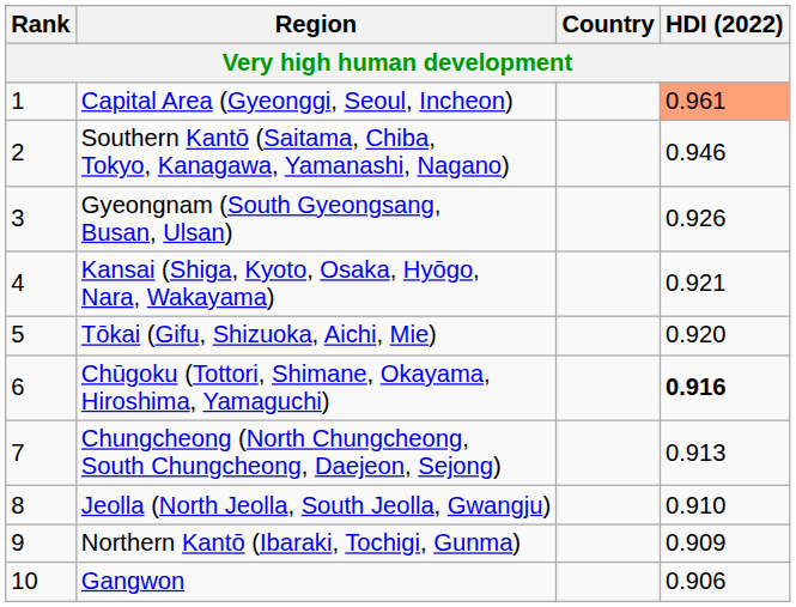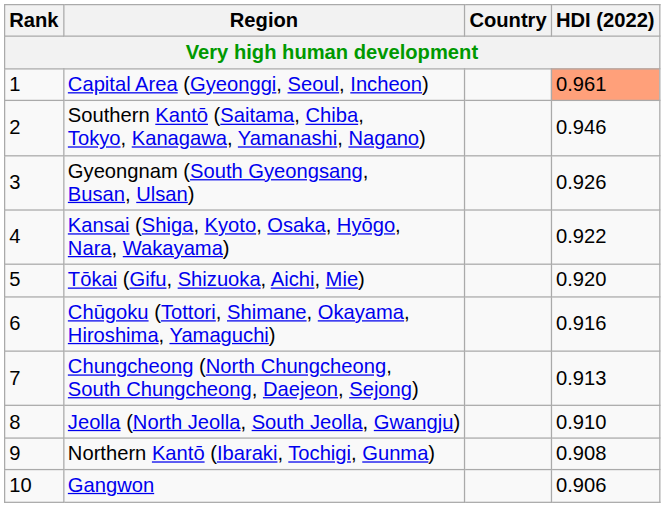 <table class="wikitable sortable">
 <tr>
 <th>Rank</th>
 <th>Region</th>
 <th>Country</th>
 <th>HDI (2022)</th>
 </tr>
 <tr>
 <th colspan="4" style="color:#090;">Very high human development</th>
 </tr>
 <tr>
 <td>1</td>
 <td><a href='#'>Capital Area</a> (<a href='#'>Gyeonggi</a>, <a href='#'>Seoul</a>, <a href='#'>Incheon</a>)</td>
 <td></td>
 <td style="background: lightsalmon;">0.961</td>
 </tr>
 <tr>
 <td>2</td>
 <td>Southern <a href='#'>Kantō</a> (<a href='#'>Saitama</a>, <a href='#'>Chiba</a>,<br><a href='#'>Tokyo</a>, <a href='#'>Kanagawa</a>, <a href='#'>Yamanashi</a>, <a href='#'>Nagano</a>)</td>
 <td></td>
 <td>0.946</td>
 </tr>
 <tr>
 <td>3</td>
 <td>Gyeongnam (<a href='#'>South Gyeongsang</a>,<br><a href='#'>Busan</a>, <a href='#'>Ulsan</a>)</td>
 <td></td>
 <td>0.926</td>
 </tr>
 <tr>
 <td>4</td>
 <td><a href='#'>Kansai</a> (<a href='#'>Shiga</a>, <a href='#'>Kyoto</a>, <a href='#'>Osaka</a>, <a href='#'>Hyōgo</a>,<br><a href='#'>Nara</a>, <a href='#'>Wakayama</a>)</td>
 <td></td>
-<td>0.921</td>
+<td>0.922</td>
 </tr>
 <tr>
 <td>5</td>
 <td><a href='#'>Tōkai</a> (<a href='#'>Gifu</a>, <a href='#'>Shizuoka</a>, <a href='#'>Aichi</a>, <a href='#'>Mie</a>)</td>
 <td></td>
 <td>0.920</td>
 </tr>
 <tr>
 <td>6</td>
 <td><a href='#'>Chūgoku</a> (<a href='#'>Tottori</a>, <a href='#'>Shimane</a>, <a href='#'>Okayama</a>,<br><a href='#'>Hiroshima</a>, <a href='#'>Yamaguchi</a>)</td>
 <td></td>
-<td><strong>0.916</strong></td>
+<td>0.916</td>
 </tr>
 <tr>
 <td>7</td>
 <td><a href='#'>Chungcheong</a> (<a href='#'>North Chungcheong</a>,<br><a href='#'>South Chungcheong</a>, <a href='#'>Daejeon</a>, <a href='#'>Sejong</a>)</td>
 <td></td>
 <td>0.913</td>
 </tr>
 <tr>
 <td>8</td>
 <td><a href='#'>Jeolla</a> (<a href='#'>North Jeolla</a>, <a href='#'>South Jeolla</a>, <a href='#'>Gwangju</a>)</td>
 <td></td>
 <td>0.910</td>
 </tr>
 <tr>
 <td>9</td>
 <td>Northern <a href='#'>Kantō</a> (<a href='#'>Ibaraki</a>, <a href='#'>Tochigi</a>, <a href='#'>Gunma</a>)</td>
 <td></td>
-<td>0.909</td>
+<td>0.908</td>
 </tr>
 <tr>
 <td>10</td>
 <td><a href='#'>Gangwon</a></td>
 <td></td>
 <td>0.906</td>
 </tr>
 </table>
